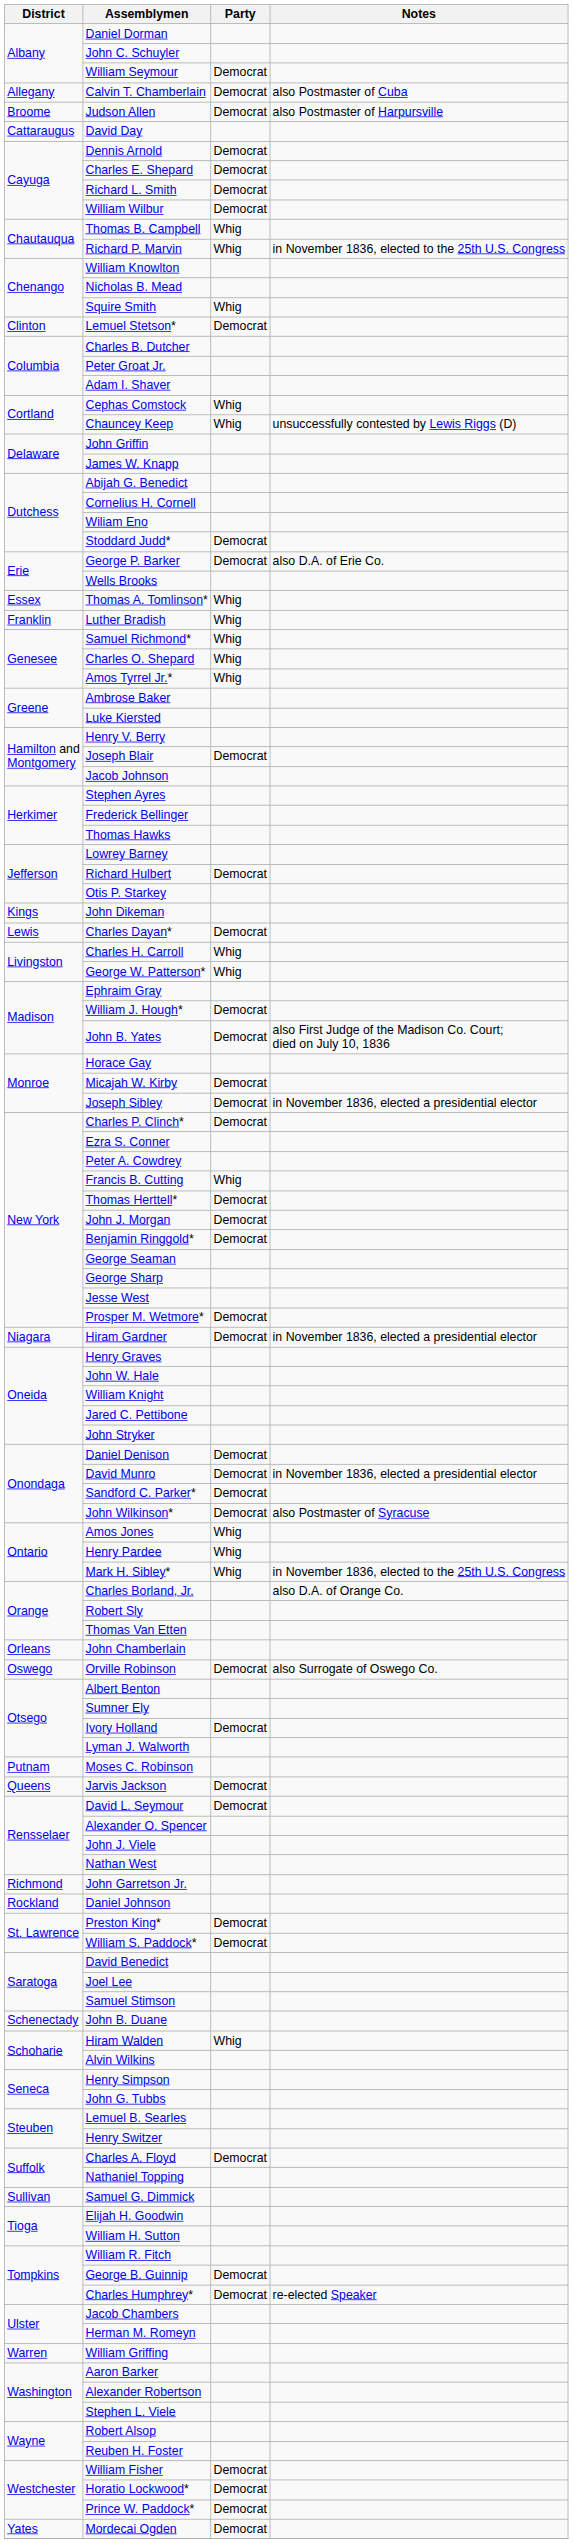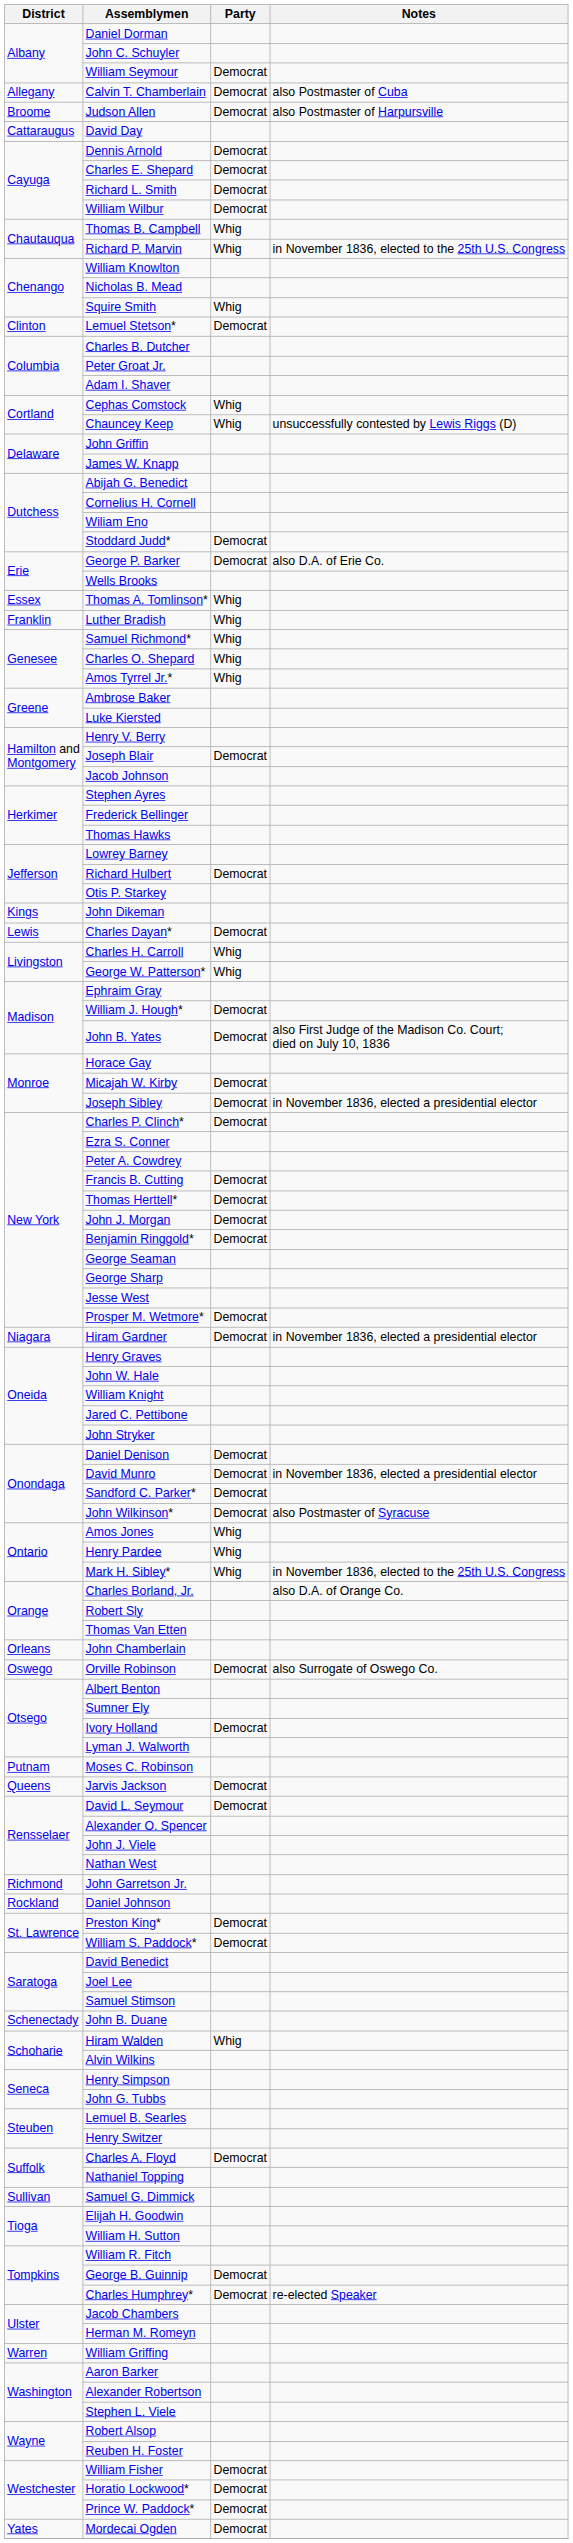 <table class=wikitable>
 <tr>
 <th>District</th>
 <th>Assemblymen</th>
 <th>Party</th>
 <th>Notes</th>
 </tr>
 <tr>
 <td rowspan="3"><a href='#'>Albany</a></td>
 <td><a href='#'>Daniel Dorman</a></td>
 <td></td>
 <td></td>
 </tr>
 <tr>
 <td><a href='#'>John C. Schuyler</a></td>
 <td></td>
 <td></td>
 </tr>
 <tr>
 <td><a href='#'>William Seymour</a></td>
 <td>Democrat</td>
 <td></td>
 </tr>
 <tr>
 <td><a href='#'>Allegany</a></td>
 <td><a href='#'>Calvin T. Chamberlain</a></td>
 <td>Democrat</td>
 <td>also Postmaster of <a href='#'>Cuba</a></td>
 </tr>
 <tr>
 <td><a href='#'>Broome</a></td>
 <td><a href='#'>Judson Allen</a></td>
 <td>Democrat</td>
 <td>also Postmaster of <a href='#'>Harpursville</a></td>
 </tr>
 <tr>
 <td><a href='#'>Cattaraugus</a></td>
 <td><a href='#'>David Day</a></td>
 <td></td>
 <td></td>
 </tr>
 <tr>
 <td rowspan="4"><a href='#'>Cayuga</a></td>
 <td><a href='#'>Dennis Arnold</a></td>
 <td>Democrat</td>
 <td></td>
 </tr>
 <tr>
 <td><a href='#'>Charles E. Shepard</a></td>
 <td>Democrat</td>
 <td></td>
 </tr>
 <tr>
 <td><a href='#'>Richard L. Smith</a></td>
 <td>Democrat</td>
 <td></td>
 </tr>
 <tr>
 <td><a href='#'>William Wilbur</a></td>
 <td>Democrat</td>
 <td></td>
 </tr>
 <tr>
 <td rowspan="2"><a href='#'>Chautauqua</a></td>
 <td><a href='#'>Thomas B. Campbell</a></td>
 <td>Whig</td>
 <td></td>
 </tr>
 <tr>
 <td><a href='#'>Richard P. Marvin</a></td>
 <td>Whig</td>
 <td>in November 1836, elected to the <a href='#'>25th U.S. Congress</a></td>
 </tr>
 <tr>
 <td rowspan="3"><a href='#'>Chenango</a></td>
 <td><a href='#'>William Knowlton</a></td>
 <td></td>
 <td></td>
 </tr>
 <tr>
 <td><a href='#'>Nicholas B. Mead</a></td>
 <td></td>
 <td></td>
 </tr>
 <tr>
 <td><a href='#'>Squire Smith</a></td>
 <td>Whig</td>
 <td></td>
 </tr>
 <tr>
 <td><a href='#'>Clinton</a></td>
 <td><a href='#'>Lemuel Stetson</a>*</td>
 <td>Democrat</td>
 <td></td>
 </tr>
 <tr>
 <td rowspan="3"><a href='#'>Columbia</a></td>
 <td><a href='#'>Charles B. Dutcher</a></td>
 <td></td>
 <td></td>
 </tr>
 <tr>
 <td><a href='#'>Peter Groat Jr.</a></td>
 <td></td>
 <td></td>
 </tr>
 <tr>
 <td><a href='#'>Adam I. Shaver</a></td>
 <td></td>
 <td></td>
 </tr>
 <tr>
 <td rowspan="2"><a href='#'>Cortland</a></td>
 <td><a href='#'>Cephas Comstock</a></td>
 <td>Whig</td>
 <td></td>
 </tr>
 <tr>
 <td><a href='#'>Chauncey Keep</a></td>
 <td>Whig</td>
 <td>unsuccessfully contested by <a href='#'>Lewis Riggs</a> (D)</td>
 </tr>
 <tr>
 <td rowspan="2"><a href='#'>Delaware</a></td>
 <td><a href='#'>John Griffin</a></td>
 <td></td>
 <td></td>
 </tr>
 <tr>
 <td><a href='#'>James W. Knapp</a></td>
 <td></td>
 <td></td>
 </tr>
 <tr>
 <td rowspan="4"><a href='#'>Dutchess</a></td>
 <td><a href='#'>Abijah G. Benedict</a></td>
 <td></td>
 <td></td>
 </tr>
 <tr>
 <td><a href='#'>Cornelius H. Cornell</a></td>
 <td></td>
 <td></td>
 </tr>
 <tr>
 <td><a href='#'>Wiliam Eno</a></td>
 <td></td>
 <td></td>
 </tr>
 <tr>
 <td><a href='#'>Stoddard Judd</a>*</td>
 <td>Democrat</td>
 <td></td>
 </tr>
 <tr>
 <td rowspan="2"><a href='#'>Erie</a></td>
 <td><a href='#'>George P. Barker</a></td>
 <td>Democrat</td>
 <td>also D.A. of Erie Co.</td>
 </tr>
 <tr>
 <td><a href='#'>Wells Brooks</a></td>
 <td></td>
 <td></td>
 </tr>
 <tr>
 <td><a href='#'>Essex</a></td>
 <td><a href='#'>Thomas A. Tomlinson</a>*</td>
 <td>Whig</td>
 <td></td>
 </tr>
 <tr>
 <td><a href='#'>Franklin</a></td>
 <td><a href='#'>Luther Bradish</a></td>
 <td>Whig</td>
 <td></td>
 </tr>
 <tr>
 <td rowspan="3"><a href='#'>Genesee</a></td>
 <td><a href='#'>Samuel Richmond</a>*</td>
 <td>Whig</td>
 <td></td>
 </tr>
 <tr>
 <td><a href='#'>Charles O. Shepard</a></td>
 <td>Whig</td>
 <td></td>
 </tr>
 <tr>
 <td><a href='#'>Amos Tyrrel Jr.</a>*</td>
 <td>Whig</td>
 <td></td>
 </tr>
 <tr>
 <td rowspan="2"><a href='#'>Greene</a></td>
 <td><a href='#'>Ambrose Baker</a></td>
 <td></td>
 <td></td>
 </tr>
 <tr>
 <td><a href='#'>Luke Kiersted</a></td>
 <td></td>
 <td></td>
 </tr>
 <tr>
 <td rowspan="3"><a href='#'>Hamilton</a> and <br><a href='#'>Montgomery</a></td>
 <td><a href='#'>Henry V. Berry</a></td>
 <td></td>
 <td></td>
 </tr>
 <tr>
 <td><a href='#'>Joseph Blair</a></td>
 <td>Democrat</td>
 <td></td>
 </tr>
 <tr>
 <td><a href='#'>Jacob Johnson</a></td>
 <td></td>
 <td></td>
 </tr>
 <tr>
 <td rowspan="3"><a href='#'>Herkimer</a></td>
 <td><a href='#'>Stephen Ayres</a></td>
 <td></td>
 <td></td>
 </tr>
 <tr>
 <td><a href='#'>Frederick Bellinger</a></td>
 <td></td>
 <td></td>
 </tr>
 <tr>
 <td><a href='#'>Thomas Hawks</a></td>
 <td></td>
 <td></td>
 </tr>
 <tr>
 <td rowspan="3"><a href='#'>Jefferson</a></td>
 <td><a href='#'>Lowrey Barney</a></td>
 <td></td>
 <td></td>
 </tr>
 <tr>
 <td><a href='#'>Richard Hulbert</a></td>
 <td>Democrat</td>
 <td></td>
 </tr>
 <tr>
 <td><a href='#'>Otis P. Starkey</a></td>
 <td></td>
 <td></td>
 </tr>
 <tr>
 <td><a href='#'>Kings</a></td>
 <td><a href='#'>John Dikeman</a></td>
 <td></td>
 <td></td>
 </tr>
 <tr>
 <td><a href='#'>Lewis</a></td>
 <td><a href='#'>Charles Dayan</a>*</td>
 <td>Democrat</td>
 <td></td>
 </tr>
 <tr>
 <td rowspan="2"><a href='#'>Livingston</a></td>
 <td><a href='#'>Charles H. Carroll</a></td>
 <td>Whig</td>
 <td></td>
 </tr>
 <tr>
 <td><a href='#'>George W. Patterson</a>*</td>
 <td>Whig</td>
 <td></td>
 </tr>
 <tr>
 <td rowspan="3"><a href='#'>Madison</a></td>
 <td><a href='#'>Ephraim Gray</a></td>
 <td></td>
 <td></td>
 </tr>
 <tr>
 <td><a href='#'>William J. Hough</a>*</td>
 <td>Democrat</td>
 <td></td>
 </tr>
 <tr>
 <td><a href='#'>John B. Yates</a></td>
 <td>Democrat</td>
 <td>also First Judge of the Madison Co. Court; <br>died on July 10, 1836</td>
 </tr>
 <tr>
 <td rowspan="3"><a href='#'>Monroe</a></td>
 <td><a href='#'>Horace Gay</a></td>
 <td></td>
 <td></td>
 </tr>
 <tr>
 <td><a href='#'>Micajah W. Kirby</a></td>
 <td>Democrat</td>
 <td></td>
 </tr>
 <tr>
 <td><a href='#'>Joseph Sibley</a></td>
 <td>Democrat</td>
 <td>in November 1836, elected a presidential elector</td>
 </tr>
 <tr>
 <td rowspan="11"><a href='#'>New York</a></td>
 <td><a href='#'>Charles P. Clinch</a>*</td>
 <td>Democrat</td>
 <td></td>
 </tr>
 <tr>
 <td><a href='#'>Ezra S. Conner</a></td>
 <td></td>
 <td></td>
 </tr>
 <tr>
 <td><a href='#'>Peter A. Cowdrey</a></td>
 <td></td>
 <td></td>
 </tr>
 <tr>
 <td><a href='#'>Francis B. Cutting</a></td>
-<td>Whig</td>
+<td>Democrat</td>
 <td></td>
 </tr>
 <tr>
 <td><a href='#'>Thomas Herttell</a>*</td>
 <td>Democrat</td>
 <td></td>
 </tr>
 <tr>
 <td><a href='#'>John J. Morgan</a></td>
 <td>Democrat</td>
 <td></td>
 </tr>
 <tr>
 <td><a href='#'>Benjamin Ringgold</a>*</td>
 <td>Democrat</td>
 <td></td>
 </tr>
 <tr>
 <td><a href='#'>George Seaman</a></td>
 <td></td>
 <td></td>
 </tr>
 <tr>
 <td><a href='#'>George Sharp</a></td>
 <td></td>
 <td></td>
 </tr>
 <tr>
 <td><a href='#'>Jesse West</a></td>
 <td></td>
 <td></td>
 </tr>
 <tr>
 <td><a href='#'>Prosper M. Wetmore</a>*</td>
 <td>Democrat</td>
 <td></td>
 </tr>
 <tr>
 <td><a href='#'>Niagara</a></td>
 <td><a href='#'>Hiram Gardner</a></td>
 <td>Democrat</td>
 <td>in November 1836, elected a presidential elector</td>
 </tr>
 <tr>
 <td rowspan="5"><a href='#'>Oneida</a></td>
 <td><a href='#'>Henry Graves</a></td>
 <td></td>
 <td></td>
 </tr>
 <tr>
 <td><a href='#'>John W. Hale</a></td>
 <td></td>
 <td></td>
 </tr>
 <tr>
 <td><a href='#'>William Knight</a></td>
 <td></td>
 <td></td>
 </tr>
 <tr>
 <td><a href='#'>Jared C. Pettibone</a></td>
 <td></td>
 <td></td>
 </tr>
 <tr>
 <td><a href='#'>John Stryker</a></td>
 <td></td>
 <td></td>
 </tr>
 <tr>
 <td rowspan="4"><a href='#'>Onondaga</a></td>
 <td><a href='#'>Daniel Denison</a></td>
 <td>Democrat</td>
 <td></td>
 </tr>
 <tr>
 <td><a href='#'>David Munro</a></td>
 <td>Democrat</td>
 <td>in November 1836, elected a presidential elector</td>
 </tr>
 <tr>
 <td><a href='#'>Sandford C. Parker</a>*</td>
 <td>Democrat</td>
 <td></td>
 </tr>
 <tr>
 <td><a href='#'>John Wilkinson</a>*</td>
 <td>Democrat</td>
 <td>also Postmaster of <a href='#'>Syracuse</a></td>
 </tr>
 <tr>
 <td rowspan="3"><a href='#'>Ontario</a></td>
 <td><a href='#'>Amos Jones</a></td>
 <td>Whig</td>
 <td></td>
 </tr>
 <tr>
 <td><a href='#'>Henry Pardee</a></td>
 <td>Whig</td>
 <td></td>
 </tr>
 <tr>
 <td><a href='#'>Mark H. Sibley</a>*</td>
 <td>Whig</td>
 <td>in November 1836, elected to the <a href='#'>25th U.S. Congress</a></td>
 </tr>
 <tr>
 <td rowspan="3"><a href='#'>Orange</a></td>
 <td><a href='#'>Charles Borland, Jr.</a></td>
 <td></td>
 <td>also D.A. of Orange Co.</td>
 </tr>
 <tr>
 <td><a href='#'>Robert Sly</a></td>
 <td></td>
 <td></td>
 </tr>
 <tr>
 <td><a href='#'>Thomas Van Etten</a></td>
 <td></td>
 <td></td>
 </tr>
 <tr>
 <td><a href='#'>Orleans</a></td>
 <td><a href='#'>John Chamberlain</a></td>
 <td></td>
 <td></td>
 </tr>
 <tr>
 <td><a href='#'>Oswego</a></td>
 <td><a href='#'>Orville Robinson</a></td>
 <td>Democrat</td>
 <td>also Surrogate of Oswego Co.</td>
 </tr>
 <tr>
 <td rowspan="4"><a href='#'>Otsego</a></td>
 <td><a href='#'>Albert Benton</a></td>
 <td></td>
 <td></td>
 </tr>
 <tr>
 <td><a href='#'>Sumner Ely</a></td>
 <td></td>
 <td></td>
 </tr>
 <tr>
 <td><a href='#'>Ivory Holland</a></td>
 <td>Democrat</td>
 <td></td>
 </tr>
 <tr>
 <td><a href='#'>Lyman J. Walworth</a></td>
 <td></td>
 <td></td>
 </tr>
 <tr>
 <td><a href='#'>Putnam</a></td>
 <td><a href='#'>Moses C. Robinson</a></td>
 <td></td>
 <td></td>
 </tr>
 <tr>
 <td><a href='#'>Queens</a></td>
 <td><a href='#'>Jarvis Jackson</a></td>
 <td>Democrat</td>
 <td></td>
 </tr>
 <tr>
 <td rowspan="4"><a href='#'>Rensselaer</a></td>
 <td><a href='#'>David L. Seymour</a></td>
 <td>Democrat</td>
 <td></td>
 </tr>
 <tr>
 <td><a href='#'>Alexander O. Spencer</a></td>
 <td></td>
 <td></td>
 </tr>
 <tr>
 <td><a href='#'>John J. Viele</a></td>
 <td></td>
 <td></td>
 </tr>
 <tr>
 <td><a href='#'>Nathan West</a></td>
 <td></td>
 <td></td>
 </tr>
 <tr>
 <td><a href='#'>Richmond</a></td>
 <td><a href='#'>John Garretson Jr.</a></td>
 <td></td>
 <td></td>
 </tr>
 <tr>
 <td><a href='#'>Rockland</a></td>
 <td><a href='#'>Daniel Johnson</a></td>
 <td></td>
 <td></td>
 </tr>
 <tr>
 <td rowspan="2"><a href='#'>St. Lawrence</a></td>
 <td><a href='#'>Preston King</a>*</td>
 <td>Democrat</td>
 <td></td>
 </tr>
 <tr>
 <td><a href='#'>William S. Paddock</a>*</td>
 <td>Democrat</td>
 <td></td>
 </tr>
 <tr>
 <td rowspan="3"><a href='#'>Saratoga</a></td>
 <td><a href='#'>David Benedict</a></td>
 <td></td>
 <td></td>
 </tr>
 <tr>
 <td><a href='#'>Joel Lee</a></td>
 <td></td>
 <td></td>
 </tr>
 <tr>
 <td><a href='#'>Samuel Stimson</a></td>
 <td></td>
 <td></td>
 </tr>
 <tr>
 <td><a href='#'>Schenectady</a></td>
 <td><a href='#'>John B. Duane</a></td>
 <td></td>
 <td></td>
 </tr>
 <tr>
 <td rowspan="2"><a href='#'>Schoharie</a></td>
 <td><a href='#'>Hiram Walden</a></td>
 <td>Whig</td>
 <td></td>
 </tr>
 <tr>
 <td><a href='#'>Alvin Wilkins</a></td>
 <td></td>
 <td></td>
 </tr>
 <tr>
 <td rowspan="2"><a href='#'>Seneca</a></td>
 <td><a href='#'>Henry Simpson</a></td>
 <td></td>
 <td></td>
 </tr>
 <tr>
 <td><a href='#'>John G. Tubbs</a></td>
 <td></td>
 <td></td>
 </tr>
 <tr>
 <td rowspan="2"><a href='#'>Steuben</a></td>
 <td><a href='#'>Lemuel B. Searles</a></td>
 <td></td>
 <td></td>
 </tr>
 <tr>
 <td><a href='#'>Henry Switzer</a></td>
 <td></td>
 <td></td>
 </tr>
 <tr>
 <td rowspan="2"><a href='#'>Suffolk</a></td>
 <td><a href='#'>Charles A. Floyd</a></td>
 <td>Democrat</td>
 <td></td>
 </tr>
 <tr>
 <td><a href='#'>Nathaniel Topping</a></td>
 <td></td>
 <td></td>
 </tr>
 <tr>
 <td><a href='#'>Sullivan</a></td>
 <td><a href='#'>Samuel G. Dimmick</a></td>
 <td></td>
 <td></td>
 </tr>
 <tr>
 <td rowspan="2"><a href='#'>Tioga</a></td>
 <td><a href='#'>Elijah H. Goodwin</a></td>
 <td></td>
 <td></td>
 </tr>
 <tr>
 <td><a href='#'>William H. Sutton</a></td>
 <td></td>
 <td></td>
 </tr>
 <tr>
 <td rowspan="3"><a href='#'>Tompkins</a></td>
 <td><a href='#'>William R. Fitch</a></td>
 <td></td>
 <td></td>
 </tr>
 <tr>
 <td><a href='#'>George B. Guinnip</a></td>
 <td>Democrat</td>
 <td></td>
 </tr>
 <tr>
 <td><a href='#'>Charles Humphrey</a>*</td>
 <td>Democrat</td>
 <td>re-elected <a href='#'>Speaker</a></td>
 </tr>
 <tr>
 <td rowspan="2"><a href='#'>Ulster</a></td>
 <td><a href='#'>Jacob Chambers</a></td>
 <td></td>
 <td></td>
 </tr>
 <tr>
 <td><a href='#'>Herman M. Romeyn</a></td>
 <td></td>
 <td></td>
 </tr>
 <tr>
 <td><a href='#'>Warren</a></td>
 <td><a href='#'>William Griffing</a></td>
 <td></td>
 <td></td>
 </tr>
 <tr>
 <td rowspan="3"><a href='#'>Washington</a></td>
 <td><a href='#'>Aaron Barker</a></td>
 <td></td>
 <td></td>
 </tr>
 <tr>
 <td><a href='#'>Alexander Robertson</a></td>
 <td></td>
 <td></td>
 </tr>
 <tr>
 <td><a href='#'>Stephen L. Viele</a></td>
 <td></td>
 <td></td>
 </tr>
 <tr>
 <td rowspan="2"><a href='#'>Wayne</a></td>
 <td><a href='#'>Robert Alsop</a></td>
 <td></td>
 <td></td>
 </tr>
 <tr>
 <td><a href='#'>Reuben H. Foster</a></td>
 <td></td>
 <td></td>
 </tr>
 <tr>
 <td rowspan="3"><a href='#'>Westchester</a></td>
 <td><a href='#'>William Fisher</a></td>
 <td>Democrat</td>
 <td></td>
 </tr>
 <tr>
 <td><a href='#'>Horatio Lockwood</a>*</td>
 <td>Democrat</td>
 <td></td>
 </tr>
 <tr>
 <td><a href='#'>Prince W. Paddock</a>*</td>
 <td>Democrat</td>
 <td></td>
 </tr>
 <tr>
 <td><a href='#'>Yates</a></td>
 <td><a href='#'>Mordecai Ogden</a></td>
 <td>Democrat</td>
 <td></td>
 </tr>
 <tr>
 </tr>
 </table>
